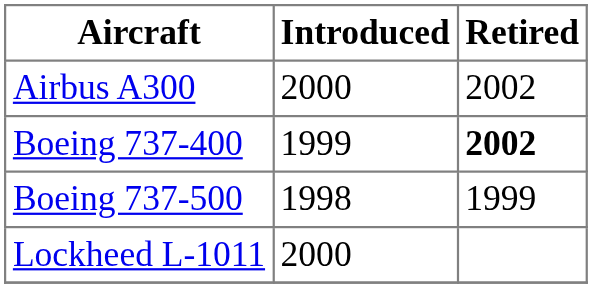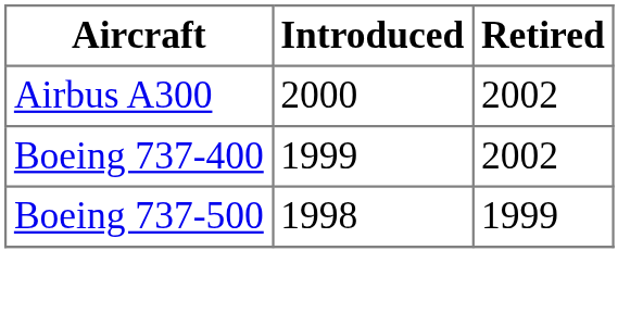 <table class="toccolours" border="1" cellpadding="3" style="border-collapse:collapse">
 <tr>
 <th>Aircraft</th>
 <th>Introduced</th>
 <th>Retired</th>
 </tr>
 <tr>
 <td><a href='#'>Airbus A300</a></td>
 <td>2000</td>
 <td>2002</td>
 </tr>
 <tr>
 <td><a href='#'>Boeing 737-400</a></td>
 <td>1999</td>
-<td><strong>2002</strong></td>
+<td>2002</td>
 </tr>
 <tr>
 <td><a href='#'>Boeing 737-500</a></td>
 <td>1998</td>
 <td>1999</td>
 </tr>
 <tr>
-<td><a href='#'>Lockheed L-1011</a></td>
-<td>2000</td>
-<td></td>
-</tr>
-<tr>
 </tr>
 </table>
